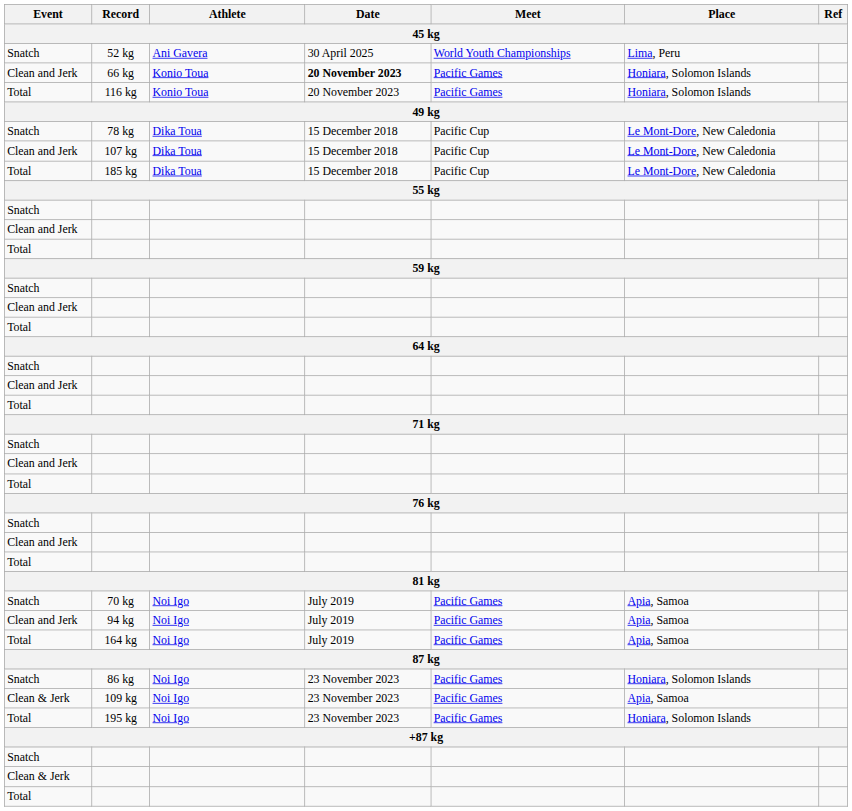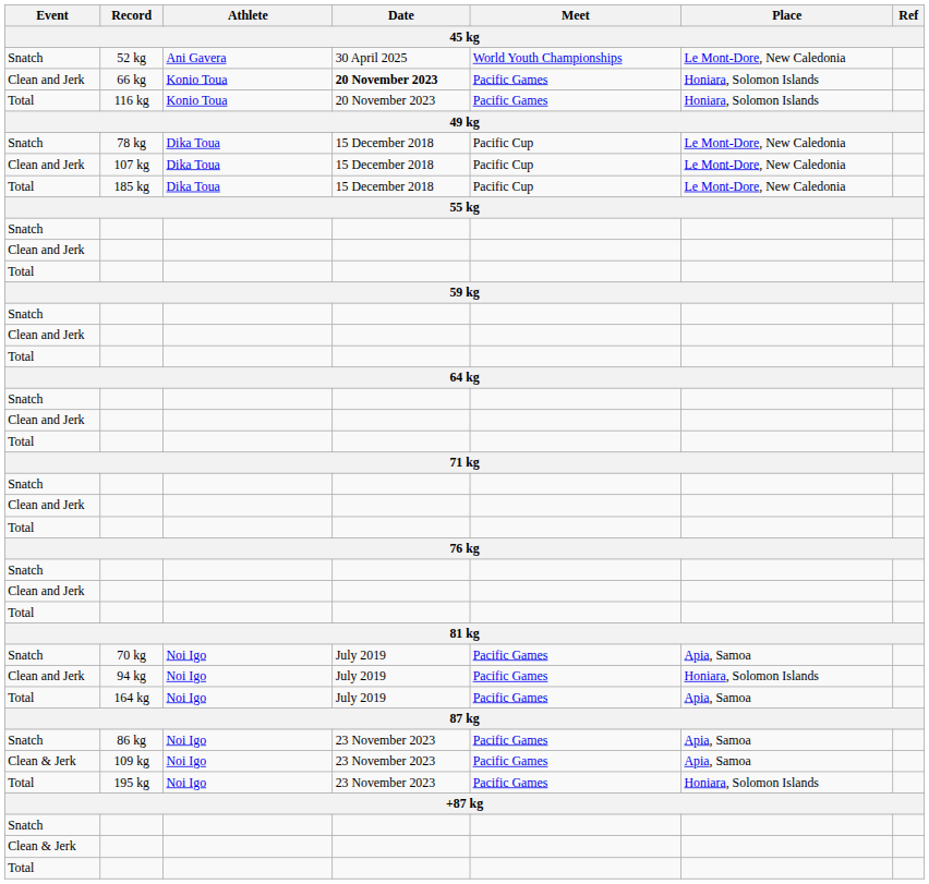 <table class="wikitable" style="font-size:95%;">
 <tr>
 <th width=9%>Event</th>
 <th width=6%>Record</th>
 <th width=16%>Athlete</th>
 <th width=13%>Date</th>
 <th width=20%>Meet</th>
 <th width=20%>Place</th>
 <th width=3%>Ref</th>
 </tr>
 <tr bgcolor="#DDDDDD">
 <th colspan="7">45 kg</th>
 </tr>
 <tr>
 <td>Snatch</td>
 <td align="center">52 kg</td>
 <td><a href='#'>Ani Gavera</a></td>
 <td>30 April 2025</td>
 <td><a href='#'>World Youth Championships</a></td>
-<td><a href='#'>Lima</a>, Peru</td>
+<td><a href='#'>Le Mont-Dore</a>, New Caledonia</td>
 <td></td>
 </tr>
 <tr>
 <td>Clean and Jerk</td>
 <td align="center">66 kg</td>
 <td><a href='#'>Konio Toua</a></td>
 <td><strong>20 November 2023</strong></td>
 <td><a href='#'>Pacific Games</a></td>
 <td><a href='#'>Honiara</a>, Solomon Islands</td>
 <td></td>
 </tr>
 <tr>
 <td>Total</td>
 <td align="center">116 kg</td>
 <td><a href='#'>Konio Toua</a></td>
 <td>20 November 2023</td>
 <td><a href='#'>Pacific Games</a></td>
 <td><a href='#'>Honiara</a>, Solomon Islands</td>
 <td></td>
 </tr>
 <tr bgcolor="#DDDDDD">
 <th colspan="7">49 kg</th>
 </tr>
 <tr>
 <td>Snatch</td>
 <td align="center">78 kg</td>
 <td><a href='#'>Dika Toua</a></td>
 <td>15 December 2018</td>
 <td>Pacific Cup</td>
 <td><a href='#'>Le Mont-Dore</a>, New Caledonia</td>
 <td></td>
 </tr>
 <tr>
 <td>Clean and Jerk</td>
 <td align="center">107 kg</td>
 <td><a href='#'>Dika Toua</a></td>
 <td>15 December 2018</td>
 <td>Pacific Cup</td>
 <td><a href='#'>Le Mont-Dore</a>, New Caledonia</td>
 <td></td>
 </tr>
 <tr>
 <td>Total</td>
 <td align="center">185 kg</td>
 <td><a href='#'>Dika Toua</a></td>
 <td>15 December 2018</td>
 <td>Pacific Cup</td>
 <td><a href='#'>Le Mont-Dore</a>, New Caledonia</td>
 <td></td>
 </tr>
 <tr bgcolor="#DDDDDD">
 <th colspan="7">55 kg</th>
 </tr>
 <tr>
 <td>Snatch</td>
 <td align="center"></td>
 <td></td>
 <td></td>
 <td></td>
 <td></td>
 <td></td>
 </tr>
 <tr>
 <td>Clean and Jerk</td>
 <td align="center"></td>
 <td></td>
 <td></td>
 <td></td>
 <td></td>
 <td></td>
 </tr>
 <tr>
 <td>Total</td>
 <td align="center"></td>
 <td></td>
 <td></td>
 <td></td>
 <td></td>
 <td></td>
 </tr>
 <tr bgcolor="#DDDDDD">
 <th colspan="7">59 kg</th>
 </tr>
 <tr>
 <td>Snatch</td>
 <td align="center"></td>
 <td></td>
 <td></td>
 <td></td>
 <td></td>
 <td></td>
 </tr>
 <tr>
 <td>Clean and Jerk</td>
 <td align="center"></td>
 <td></td>
 <td></td>
 <td></td>
 <td></td>
 <td></td>
 </tr>
 <tr>
 <td>Total</td>
 <td align="center"></td>
 <td></td>
 <td></td>
 <td></td>
 <td></td>
 <td></td>
 </tr>
 <tr bgcolor="#DDDDDD">
 <th colspan="7">64 kg</th>
 </tr>
 <tr>
 <td>Snatch</td>
 <td align="center"></td>
 <td></td>
 <td></td>
 <td></td>
 <td></td>
 <td></td>
 </tr>
 <tr>
 <td>Clean and Jerk</td>
 <td align="center"></td>
 <td></td>
 <td></td>
 <td></td>
 <td></td>
 <td></td>
 </tr>
 <tr>
 <td>Total</td>
 <td align="center"></td>
 <td></td>
 <td></td>
 <td></td>
 <td></td>
 <td></td>
 </tr>
 <tr bgcolor="#DDDDDD">
 <th colspan="7">71 kg</th>
 </tr>
 <tr>
 <td>Snatch</td>
 <td align="center"></td>
 <td></td>
 <td></td>
 <td></td>
 <td></td>
 <td></td>
 </tr>
 <tr>
 <td>Clean and Jerk</td>
 <td align="center"></td>
 <td></td>
 <td></td>
 <td></td>
 <td></td>
 <td></td>
 </tr>
 <tr>
 <td>Total</td>
 <td align="center"></td>
 <td></td>
 <td></td>
 <td></td>
 <td></td>
 <td></td>
 </tr>
 <tr bgcolor="#DDDDDD">
 <th colspan="7">76 kg</th>
 </tr>
 <tr>
 <td>Snatch</td>
 <td align="center"></td>
 <td></td>
 <td></td>
 <td></td>
 <td></td>
 <td></td>
 </tr>
 <tr>
 <td>Clean and Jerk</td>
 <td align="center"></td>
 <td></td>
 <td></td>
 <td></td>
 <td></td>
 <td></td>
 </tr>
 <tr>
 <td>Total</td>
 <td align="center"></td>
 <td></td>
 <td></td>
 <td></td>
 <td></td>
 <td></td>
 </tr>
 <tr bgcolor="#DDDDDD">
 <th colspan="7">81 kg</th>
 </tr>
 <tr>
 <td>Snatch</td>
 <td align="center">70 kg</td>
 <td><a href='#'>Noi Igo</a></td>
 <td>July 2019</td>
 <td><a href='#'>Pacific Games</a></td>
 <td><a href='#'>Apia</a>, Samoa</td>
 <td></td>
 </tr>
 <tr>
 <td>Clean and Jerk</td>
 <td align="center">94 kg</td>
 <td><a href='#'>Noi Igo</a></td>
 <td>July 2019</td>
 <td><a href='#'>Pacific Games</a></td>
-<td><a href='#'>Apia</a>, Samoa</td>
+<td><a href='#'>Honiara</a>, Solomon Islands</td>
 <td></td>
 </tr>
 <tr>
 <td>Total</td>
 <td align="center">164 kg</td>
 <td><a href='#'>Noi Igo</a></td>
 <td>July 2019</td>
 <td><a href='#'>Pacific Games</a></td>
 <td><a href='#'>Apia</a>, Samoa</td>
 <td></td>
 </tr>
 <tr bgcolor="#DDDDDD">
 <th colspan="7">87 kg</th>
 </tr>
 <tr>
 <td>Snatch</td>
 <td align="center">86 kg</td>
 <td><a href='#'>Noi Igo</a></td>
 <td>23 November 2023</td>
 <td><a href='#'>Pacific Games</a></td>
-<td><a href='#'>Honiara</a>, Solomon Islands</td>
+<td><a href='#'>Apia</a>, Samoa</td>
 <td></td>
 </tr>
 <tr>
 <td>Clean & Jerk</td>
 <td align="center">109 kg</td>
 <td><a href='#'>Noi Igo</a></td>
 <td>23 November 2023</td>
 <td><a href='#'>Pacific Games</a></td>
 <td><a href='#'>Apia</a>, Samoa</td>
 <td></td>
 </tr>
 <tr>
 <td>Total</td>
 <td align="center">195 kg</td>
 <td><a href='#'>Noi Igo</a></td>
 <td>23 November 2023</td>
 <td><a href='#'>Pacific Games</a></td>
 <td><a href='#'>Honiara</a>, Solomon Islands</td>
 <td></td>
 </tr>
 <tr bgcolor="#DDDDDD">
 <th colspan="7">+87 kg</th>
 </tr>
 <tr>
 <td>Snatch</td>
 <td align="center"></td>
 <td></td>
 <td></td>
 <td></td>
 <td></td>
 <td></td>
 </tr>
 <tr>
 <td>Clean & Jerk</td>
 <td align="center"></td>
 <td></td>
 <td></td>
 <td></td>
 <td></td>
 <td></td>
 </tr>
 <tr>
 <td>Total</td>
 <td align="center"></td>
 <td></td>
 <td></td>
 <td></td>
 <td></td>
 <td></td>
 </tr>
 </table>
